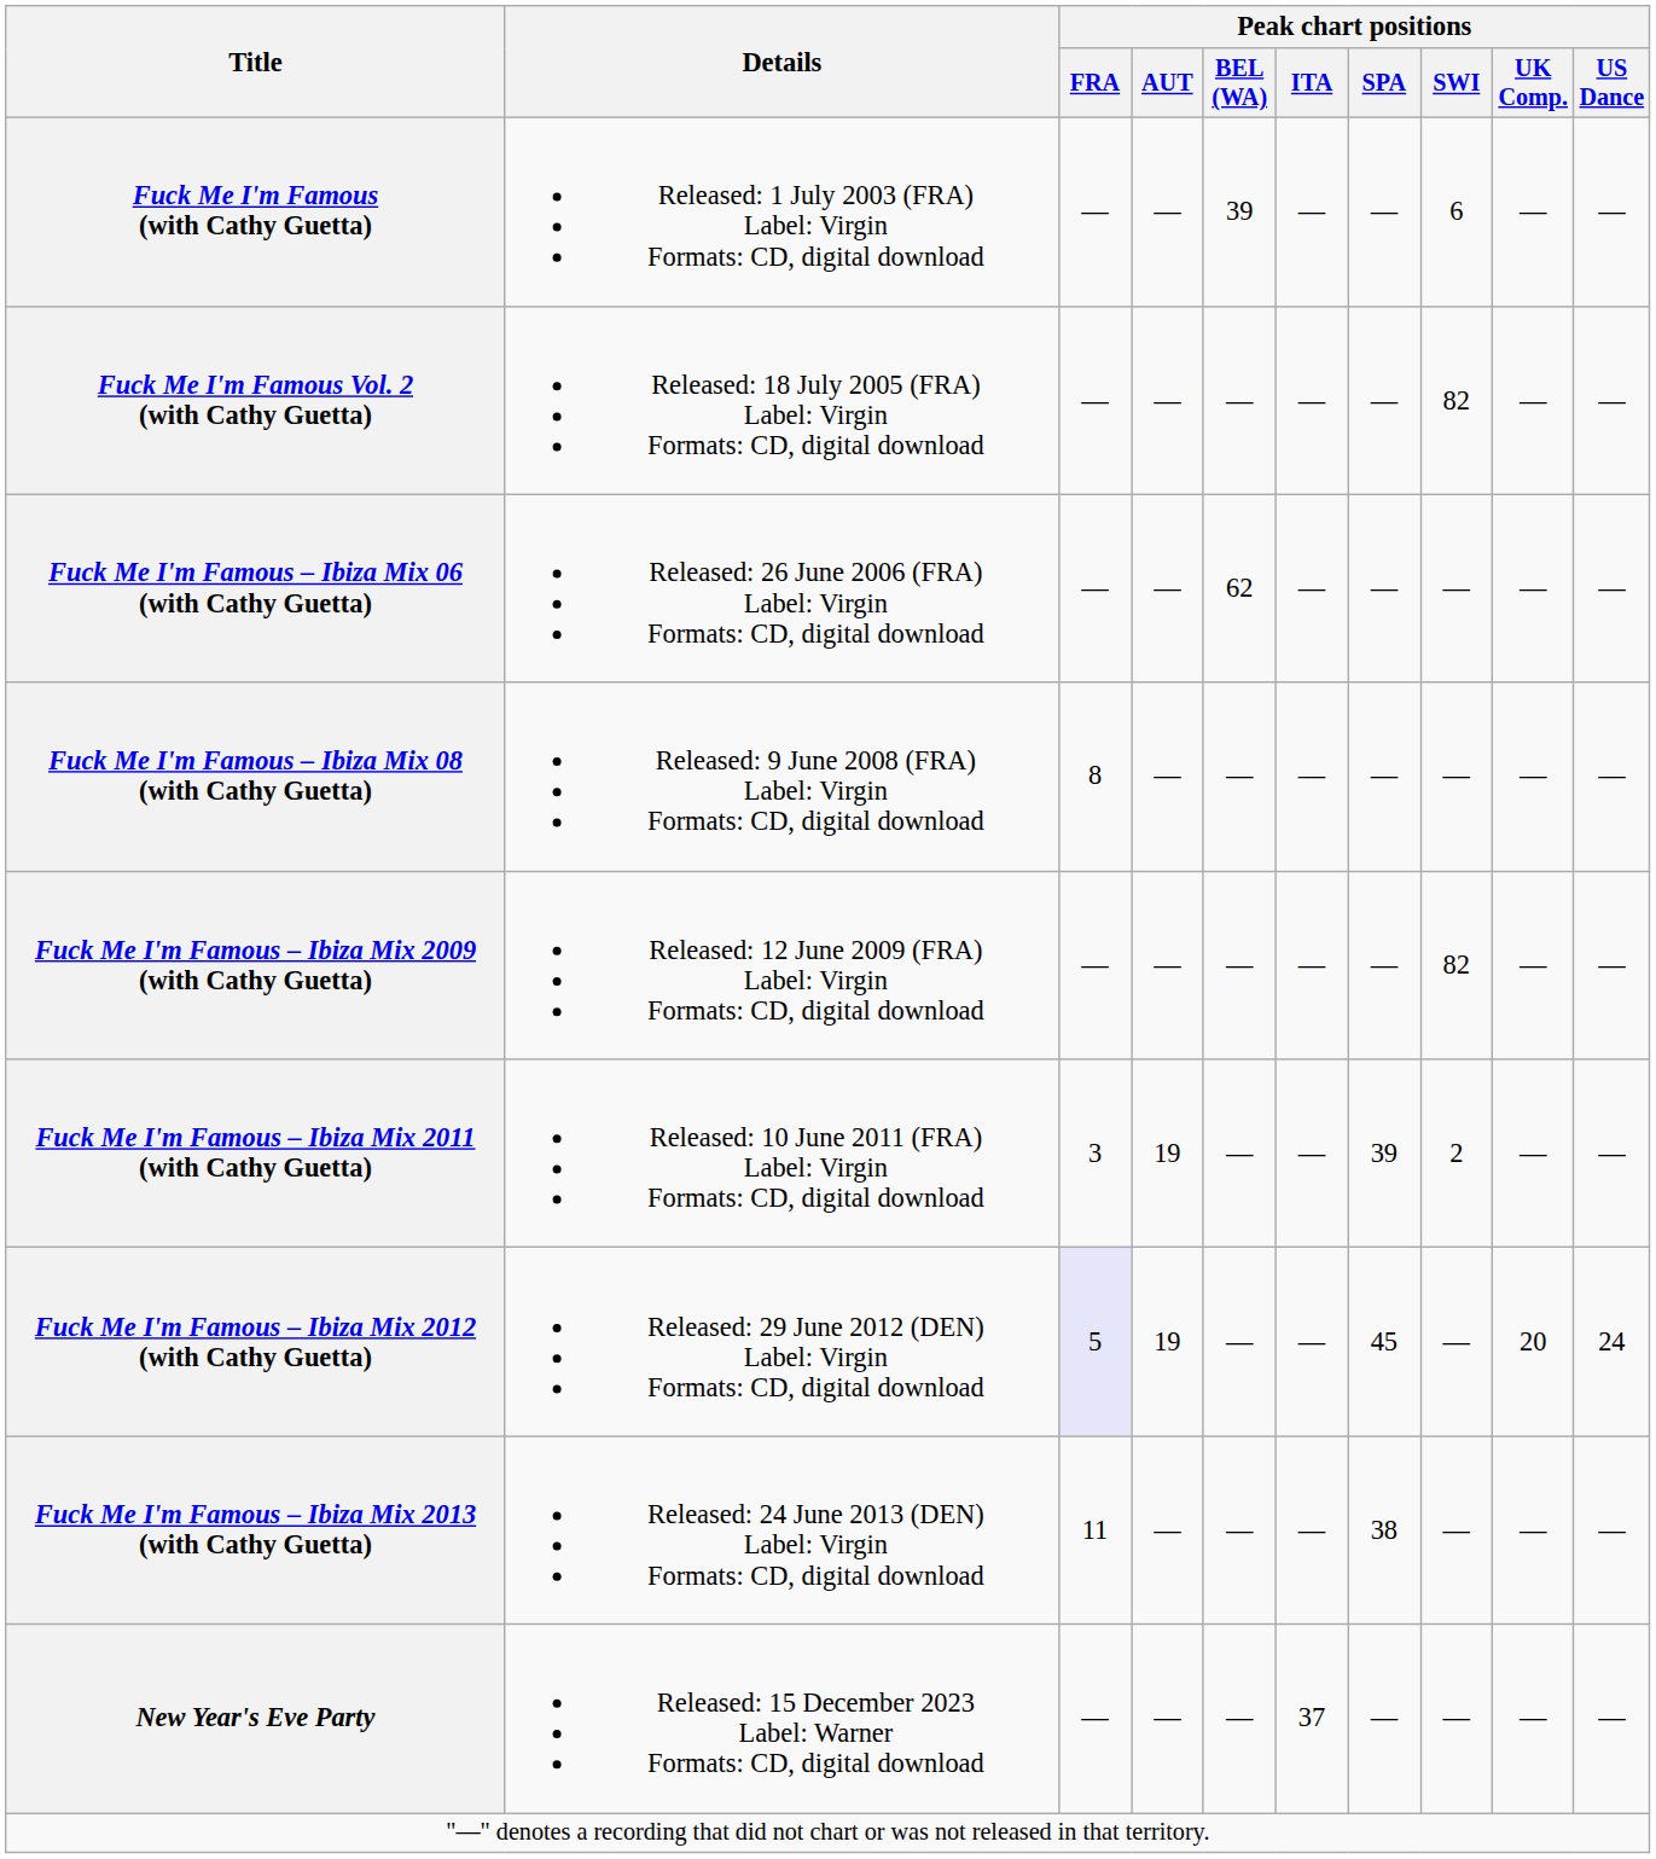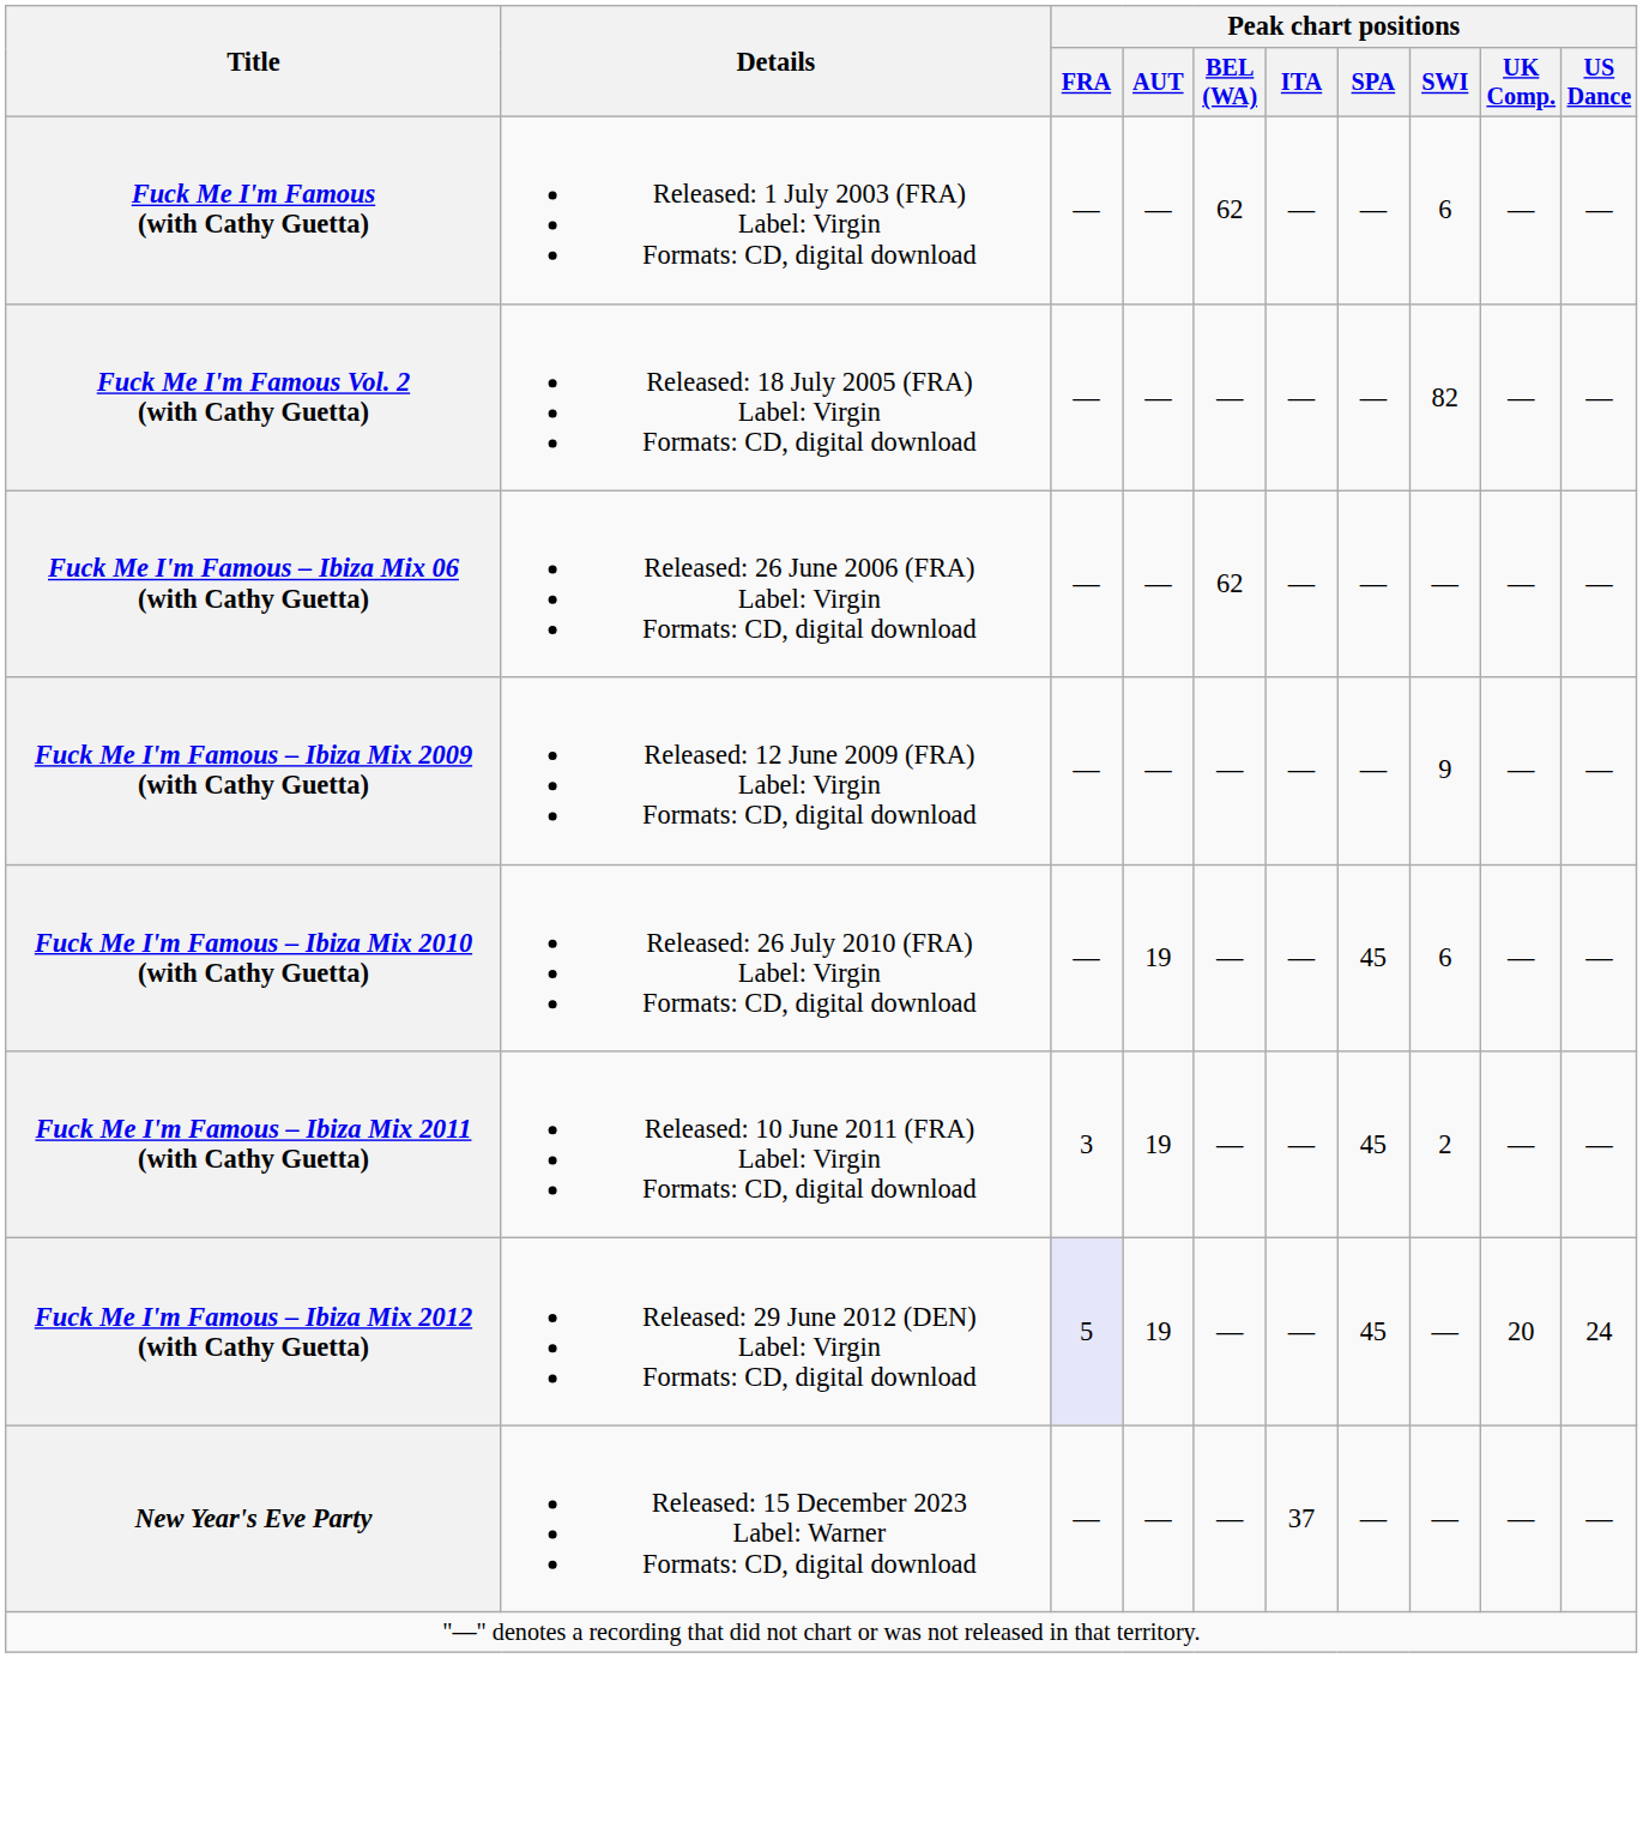 <table class="wikitable plainrowheaders" style="text-align:center;">
 <tr>
 <th scope="col" rowspan="2" style="width:18em;">Title</th>
 <th scope="col" rowspan="2" style="width:20em;">Details</th>
 <th scope="col" colspan="8">Peak chart positions</th>
 </tr>
 <tr>
 <th scope="col" style="width:2.5em;font-size:90%;"><a href='#'>FRA</a><br></th>
 <th scope="col" style="width:2.5em;font-size:90%;"><a href='#'>AUT</a><br></th>
 <th scope="col" style="width:2.5em;font-size:90%;"><a href='#'>BEL<br>(WA)</a><br></th>
 <th scope="col" style="width:2.5em;font-size:90%;"><a href='#'>ITA</a><br></th>
 <th scope="col" style="width:2.5em;font-size:90%;"><a href='#'>SPA</a><br></th>
 <th scope="col" style="width:2.5em;font-size:90%;"><a href='#'>SWI</a><br></th>
 <th scope="col" style="width:2.5em;font-size:90%;"><a href='#'>UK <br>Comp.</a><br></th>
 <th scope="col" style="width:2.5em;font-size:90%;"><a href='#'>US<br>Dance</a><br></th>
 </tr>
 <tr>
 <th scope="row"><em><a href='#'>Fuck Me I'm Famous</a></em><br><span>(with Cathy Guetta)</span></th>
 <td><br><ul><li>Released: 1 July 2003 <span>(FRA)</span></li><li>Label: Virgin</li><li>Formats: CD, digital download</li></ul></td>
 <td>—</td>
 <td>—</td>
-<td>39</td>
+<td>62</td>
 <td>—</td>
 <td>—</td>
 <td>6</td>
 <td>—</td>
 <td>—</td>
 </tr>
 <tr>
 <th scope="row"><em><a href='#'>Fuck Me I'm Famous Vol. 2</a></em><br><span>(with Cathy Guetta)</span></th>
 <td><br><ul><li>Released: 18 July 2005 <span>(FRA)</span></li><li>Label: Virgin</li><li>Formats: CD, digital download</li></ul></td>
 <td>—</td>
 <td>—</td>
 <td>—</td>
 <td>—</td>
 <td>—</td>
 <td>82</td>
 <td>—</td>
 <td>—</td>
 </tr>
 <tr>
 <th scope="row"><em><a href='#'>Fuck Me I'm Famous – Ibiza Mix 06</a></em><br><span>(with Cathy Guetta)</span></th>
 <td><br><ul><li>Released: 26 June 2006 <span>(FRA)</span></li><li>Label: Virgin</li><li>Formats: CD, digital download</li></ul></td>
 <td>—</td>
 <td>—</td>
 <td>62</td>
 <td>—</td>
 <td>—</td>
 <td>—</td>
 <td>—</td>
 <td>—</td>
 </tr>
 <tr>
-<th scope="row"><em><a href='#'>Fuck Me I'm Famous – Ibiza Mix 08</a></em><br><span>(with Cathy Guetta)</span></th>
-<td><br><ul><li>Released: 9 June 2008 <span>(FRA)</span></li><li>Label: Virgin</li><li>Formats: CD, digital download</li></ul></td>
-<td>8</td>
-<td>—</td>
-<td>—</td>
-<td>—</td>
-<td>—</td>
-<td>—</td>
-<td>—</td>
-<td>—</td>
-</tr>
-<tr>
 <th scope="row"><em><a href='#'>Fuck Me I'm Famous – Ibiza Mix 2009</a></em><br><span>(with Cathy Guetta)</span></th>
 <td><br><ul><li>Released: 12 June 2009 <span>(FRA)</span></li><li>Label: Virgin</li><li>Formats: CD, digital download</li></ul></td>
 <td>—</td>
 <td>—</td>
 <td>—</td>
 <td>—</td>
 <td>—</td>
-<td>82</td>
+<td>9</td>
+<td>—</td>
+<td>—</td>
+</tr>
+<tr>
+<th scope="row"><em><a href='#'>Fuck Me I'm Famous – Ibiza Mix 2010</a></em><br><span>(with Cathy Guetta)</span></th>
+<td><br><ul><li>Released: 26 July 2010 <span>(FRA)</span></li><li>Label: Virgin</li><li>Formats: CD, digital download</li></ul></td>
+<td>—</td>
+<td>19</td>
+<td>—</td>
+<td>—</td>
+<td>45</td>
+<td>6</td>
 <td>—</td>
 <td>—</td>
 </tr>
 <tr>
 <th scope="row"><em><a href='#'>Fuck Me I'm Famous – Ibiza Mix 2011</a></em><br><span>(with Cathy Guetta)</span></th>
 <td><br><ul><li>Released: 10 June 2011 <span>(FRA)</span></li><li>Label: Virgin</li><li>Formats: CD, digital download</li></ul></td>
 <td>3</td>
 <td>19</td>
 <td>—</td>
 <td>—</td>
-<td>39</td>
+<td>45</td>
 <td>2</td>
 <td>—</td>
 <td>—</td>
 </tr>
 <tr>
 <th scope="row"><em><a href='#'>Fuck Me I'm Famous – Ibiza Mix 2012</a></em><br><span>(with Cathy Guetta)</span></th>
 <td><br><ul><li>Released: 29 June 2012 <span>(DEN)</span></li><li>Label: Virgin</li><li>Formats: CD, digital download</li></ul></td>
 <td style="background: lavender;">5</td>
 <td>19</td>
 <td>—</td>
 <td>—</td>
 <td>45</td>
 <td>—</td>
 <td>20</td>
 <td>24</td>
 </tr>
 <tr>
-<th scope="row"><em><a href='#'>Fuck Me I'm Famous – Ibiza Mix 2013</a></em><br><span>(with Cathy Guetta)</span></th>
-<td><br><ul><li>Released: 24 June 2013 <span>(DEN)</span></li><li>Label: Virgin</li><li>Formats: CD, digital download</li></ul></td>
-<td>11</td>
-<td>—</td>
-<td>—</td>
-<td>—</td>
-<td>38</td>
-<td>—</td>
-<td>—</td>
-<td>—</td>
-</tr>
-<tr>
 <th scope="row"><em>New Year's Eve Party</em></th>
 <td><br><ul><li>Released: 15 December 2023</li><li>Label: Warner</li><li>Formats: CD, digital download</li></ul></td>
 <td>—</td>
 <td>—</td>
 <td>—</td>
 <td>37</td>
 <td>—</td>
 <td>—</td>
 <td>—</td>
 <td>—</td>
 </tr>
 <tr>
 <td colspan="10" style="font-size:90%">"—" denotes a recording that did not chart or was not released in that territory.</td>
 </tr>
 </table>
